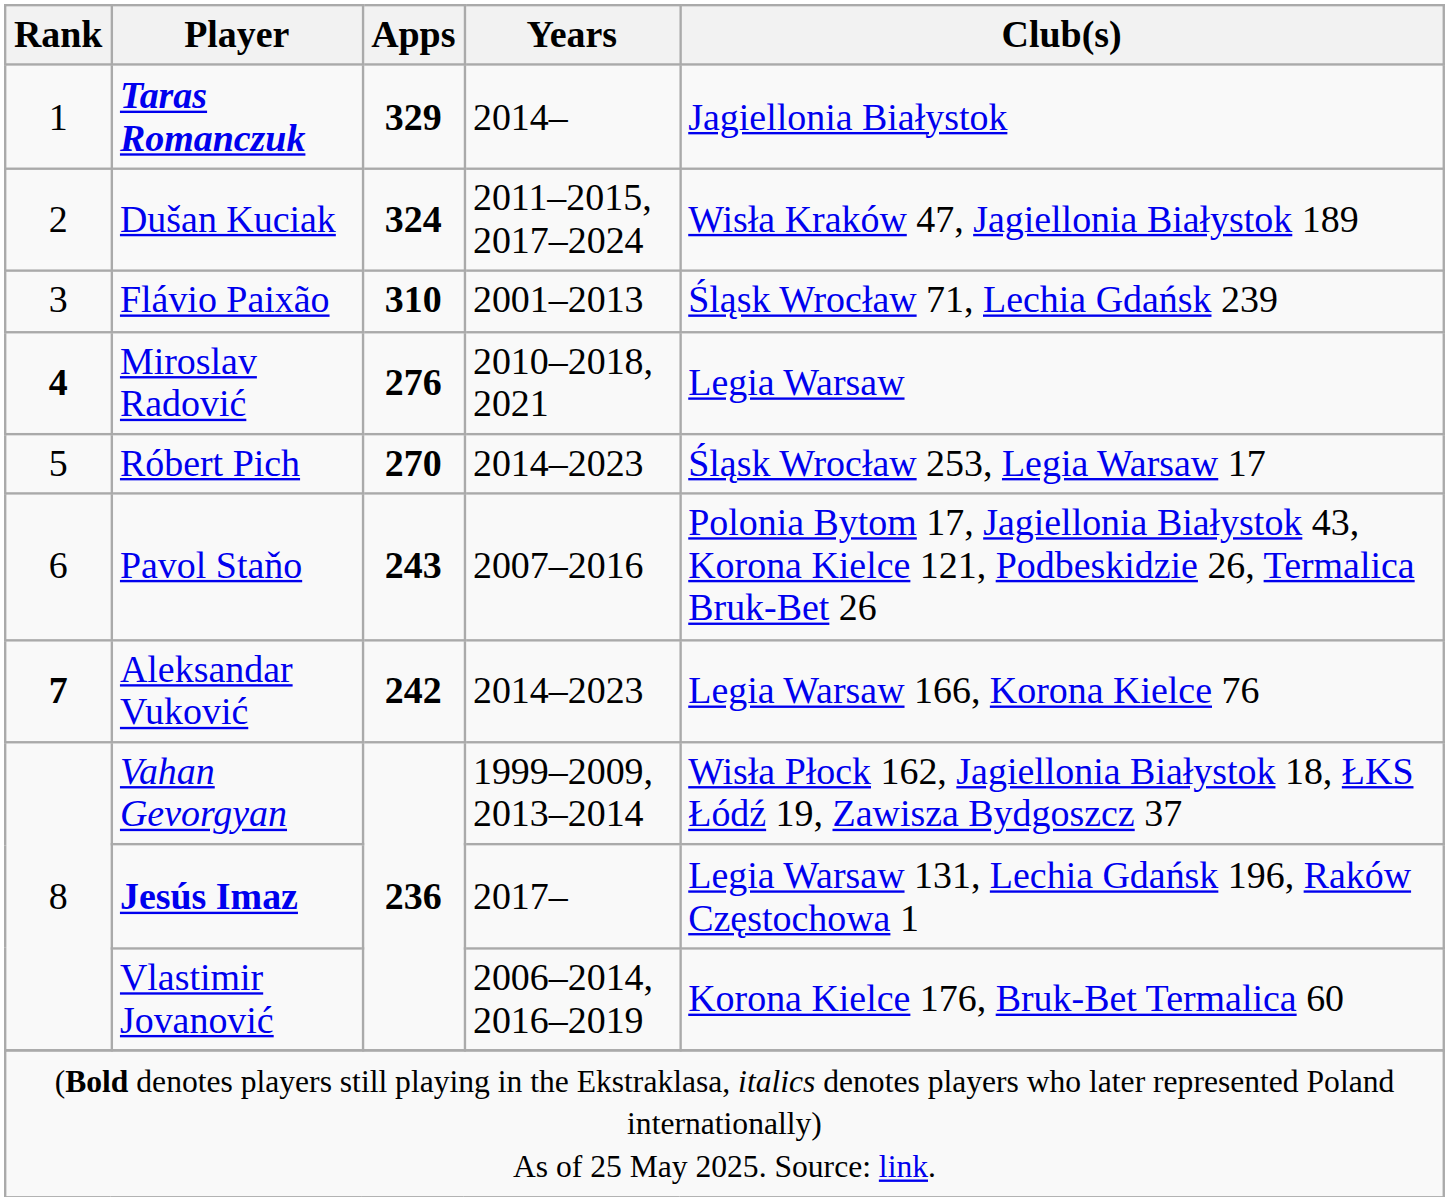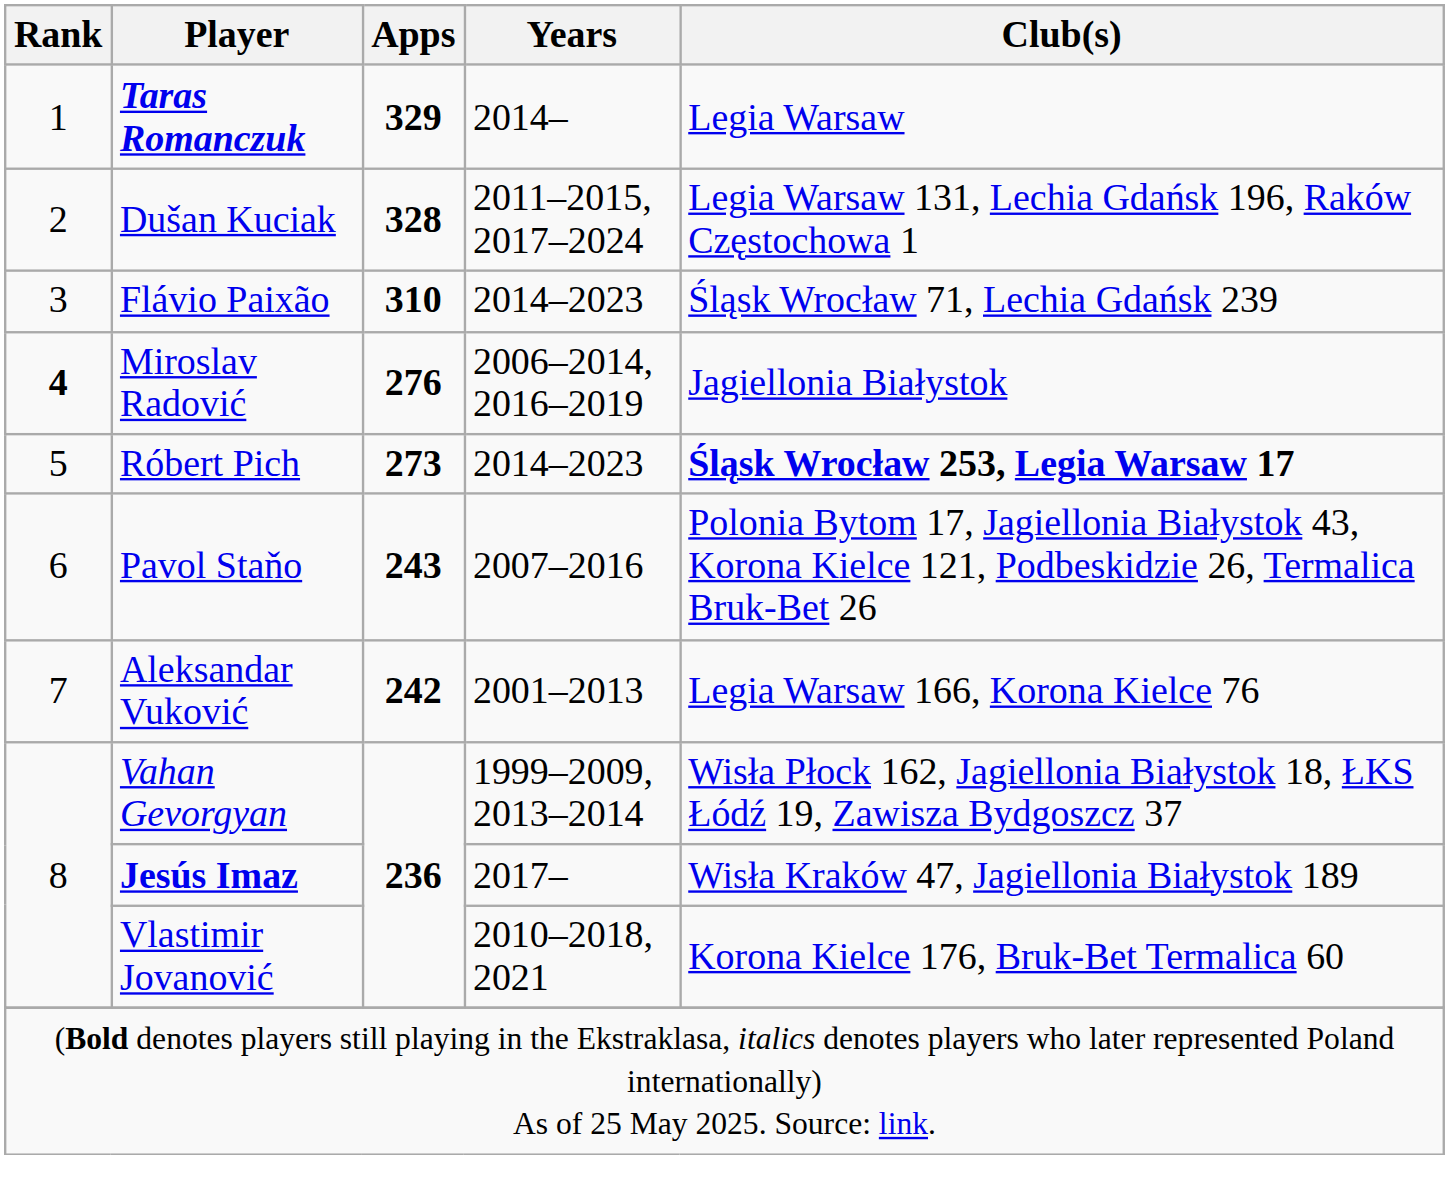 <table class="wikitable" style="text-align:center">
 <tr>
 <th>Rank</th>
 <th>Player</th>
 <th>Apps</th>
 <th>Years</th>
 <th>Club(s)</th>
 </tr>
 <tr>
 <td>1</td>
 <td style="text-align: left;">  <em> <strong><a href='#'>Taras Romanczuk</a></strong> </em></td>
 <td><strong>329</strong></td>
 <td style="text-align: left;">2014–</td>
-<td style="text-align: left;"><a href='#'>Jagiellonia Białystok</a></td>
+<td style="text-align: left;"><a href='#'>Legia Warsaw</a></td>
 </tr>
 <tr>
 <td>2</td>
 <td style="text-align: left;"> <a href='#'>Dušan Kuciak</a></td>
-<td><strong>324</strong></td>
+<td><strong>328</strong></td>
 <td style="text-align: left;">2011–2015, 2017–2024</td>
-<td style="text-align: left;"><a href='#'>Wisła Kraków</a> 47, <a href='#'>Jagiellonia Białystok</a> 189</td>
+<td style="text-align: left;"><a href='#'>Legia Warsaw</a> 131, <a href='#'>Lechia Gdańsk</a> 196, <a href='#'>Raków Częstochowa</a> 1</td>
 </tr>
 <tr>
 <td>3</td>
 <td style="text-align: left;"> <a href='#'>Flávio Paixão</a></td>
 <td><strong>310</strong></td>
-<td style="text-align: left;">2001–2013</td>
+<td style="text-align: left;">2014–2023</td>
 <td style="text-align: left;"><a href='#'>Śląsk Wrocław</a> 71, <a href='#'>Lechia Gdańsk</a> 239</td>
 </tr>
 <tr>
 <td><strong>4</strong></td>
 <td style="text-align: left;">  <a href='#'>Miroslav Radović</a></td>
 <td><strong>276</strong></td>
-<td style="text-align: left;">2010–2018, 2021</td>
-<td style="text-align: left;"><a href='#'>Legia Warsaw</a></td>
+<td style="text-align: left;">2006–2014, 2016–2019</td>
+<td style="text-align: left;"><a href='#'>Jagiellonia Białystok</a></td>
 </tr>
 <tr>
 <td>5</td>
 <td style="text-align: left;"> <a href='#'>Róbert Pich</a></td>
-<td><strong>270</strong></td>
+<td><strong>273</strong></td>
 <td style="text-align: left;">2014–2023</td>
-<td style="text-align: left;"><a href='#'>Śląsk Wrocław</a> 253, <a href='#'>Legia Warsaw</a> 17</td>
+<td style="text-align: left;"><strong><a href='#'>Śląsk Wrocław</a> 253, <a href='#'>Legia Warsaw</a> 17</strong></td>
 </tr>
 <tr>
 <td>6</td>
 <td style="text-align: left;"> <a href='#'>Pavol Staňo</a></td>
 <td><strong>243</strong></td>
 <td style="text-align: left;">2007–2016</td>
 <td style="text-align: left;"><a href='#'>Polonia Bytom</a> 17, <a href='#'>Jagiellonia Białystok</a> 43, <a href='#'>Korona Kielce</a> 121, <a href='#'>Podbeskidzie</a> 26, <a href='#'>Termalica Bruk-Bet</a> 26</td>
 </tr>
 <tr>
-<td><strong>7</strong></td>
+<td>7</td>
 <td style="text-align: left;">  <a href='#'>Aleksandar Vuković</a></td>
 <td><strong>242</strong></td>
-<td style="text-align: left;">2014–2023</td>
+<td style="text-align: left;">2001–2013</td>
 <td style="text-align: left;"><a href='#'>Legia Warsaw</a> 166, <a href='#'>Korona Kielce</a> 76</td>
 </tr>
 <tr>
 <td rowspan="3">8</td>
 <td style="text-align: left;">  <em><a href='#'>Vahan Gevorgyan</a></em></td>
 <td rowspan="3"><strong>236</strong></td>
 <td style="text-align: left;">1999–2009, 2013–2014</td>
 <td style="text-align: left;"><a href='#'>Wisła Płock</a> 162, <a href='#'>Jagiellonia Białystok</a> 18, <a href='#'>ŁKS Łódź</a> 19, <a href='#'>Zawisza Bydgoszcz</a> 37</td>
 </tr>
 <tr>
 <td style="text-align: left;"> <strong><a href='#'>Jesús Imaz</a></strong></td>
 <td style="text-align: left;">2017–</td>
-<td style="text-align: left;"><a href='#'>Legia Warsaw</a> 131, <a href='#'>Lechia Gdańsk</a> 196, <a href='#'>Raków Częstochowa</a> 1</td>
+<td style="text-align: left;"><a href='#'>Wisła Kraków</a> 47, <a href='#'>Jagiellonia Białystok</a> 189</td>
 </tr>
 <tr>
 <td style="text-align: left;">  <a href='#'>Vlastimir Jovanović</a></td>
-<td style="text-align: left;">2006–2014, 2016–2019</td>
+<td style="text-align: left;">2010–2018, 2021</td>
 <td style="text-align: left;"><a href='#'>Korona Kielce</a> 176, <a href='#'>Bruk-Bet Termalica</a> 60</td>
 </tr>
 <tr>
 </tr>
 <tr>
 <td colspan="5"><small> (<strong>Bold</strong> denotes players still playing in the Ekstraklasa, <em>italics</em> denotes players who later represented Poland internationally)<br>As of 25 May 2025. Source: <a href='#'>link</a>. </small></td>
 </tr>
 </table>
